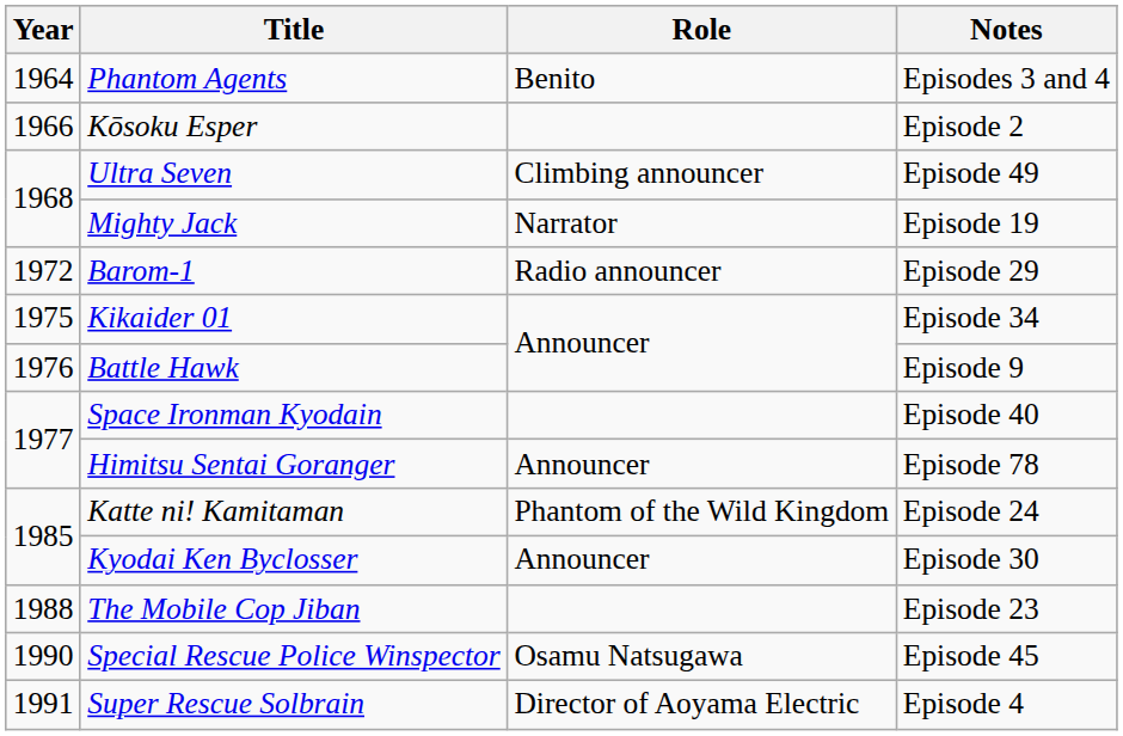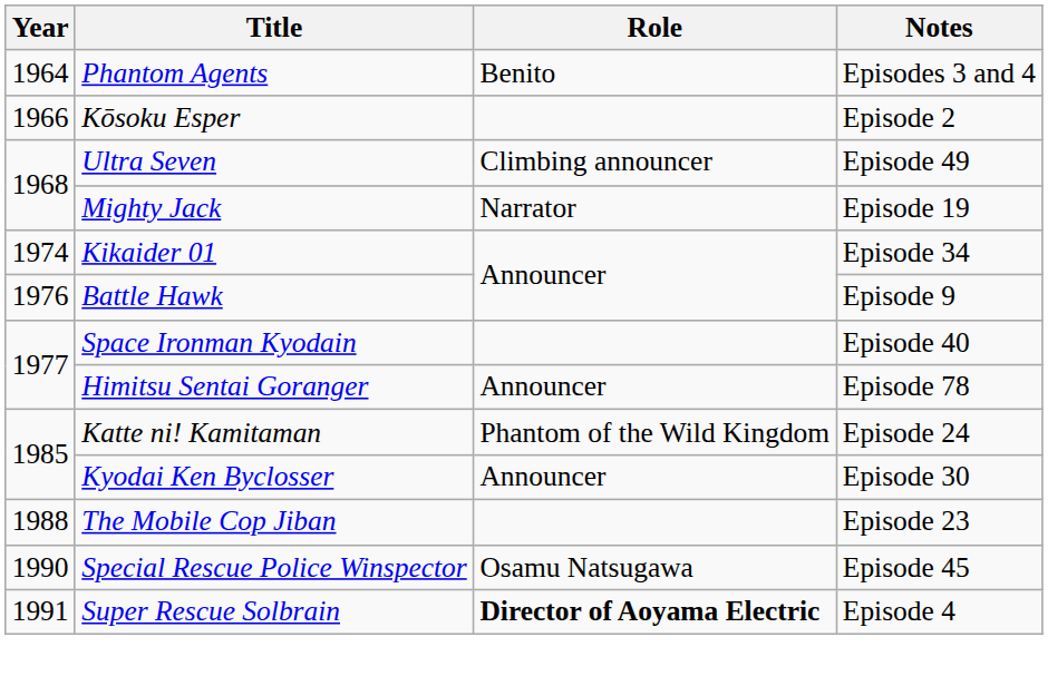 <table class="wikitable">
 <tr>
 <th>Year</th>
 <th>Title</th>
 <th>Role</th>
 <th>Notes</th>
 </tr>
 <tr>
 <td>1964</td>
 <td><em><a href='#'>Phantom Agents</a></em></td>
 <td>Benito</td>
 <td>Episodes 3 and 4</td>
 </tr>
 <tr>
 <td>1966</td>
 <td><em>Kōsoku Esper</em></td>
 <td></td>
 <td>Episode 2</td>
 </tr>
 <tr>
 <td rowspan="2">1968</td>
 <td><em><a href='#'>Ultra Seven</a></em></td>
 <td>Climbing announcer</td>
 <td>Episode 49</td>
 </tr>
 <tr>
 <td><em><a href='#'>Mighty Jack</a></em></td>
 <td>Narrator</td>
 <td>Episode 19</td>
 </tr>
 <tr>
-<td>1972</td>
-<td><em><a href='#'>Barom-1</a></em></td>
-<td>Radio announcer</td>
-<td>Episode 29</td>
-</tr>
-<tr>
-<td>1975</td>
+<td>1974</td>
 <td><em><a href='#'>Kikaider 01</a></em></td>
 <td rowspan="2">Announcer</td>
 <td>Episode 34</td>
 </tr>
 <tr>
 <td>1976</td>
 <td><em><a href='#'>Battle Hawk</a></em></td>
 <td>Episode 9</td>
 </tr>
 <tr>
 <td rowspan="2">1977</td>
 <td><em><a href='#'>Space Ironman Kyodain</a></em></td>
 <td></td>
 <td>Episode 40</td>
 </tr>
 <tr>
 <td><em><a href='#'>Himitsu Sentai Goranger</a></em></td>
 <td>Announcer</td>
 <td>Episode 78</td>
 </tr>
 <tr>
 <td rowspan="2">1985</td>
 <td><em>Katte ni! Kamitaman</em></td>
 <td>Phantom of the Wild Kingdom</td>
 <td>Episode 24</td>
 </tr>
 <tr>
 <td><em><a href='#'>Kyodai Ken Byclosser</a></em></td>
 <td>Announcer</td>
 <td>Episode 30</td>
 </tr>
 <tr>
 <td>1988</td>
 <td><em><a href='#'>The Mobile Cop Jiban</a></em></td>
 <td></td>
 <td>Episode 23</td>
 </tr>
 <tr>
 <td>1990</td>
 <td><em><a href='#'>Special Rescue Police Winspector</a></em></td>
 <td>Osamu Natsugawa</td>
 <td>Episode 45</td>
 </tr>
 <tr>
 <td>1991</td>
 <td><em><a href='#'>Super Rescue Solbrain</a></em></td>
-<td>Director of Aoyama Electric</td>
+<td><strong>Director of Aoyama Electric</strong></td>
 <td>Episode 4</td>
 </tr>
 </table>
